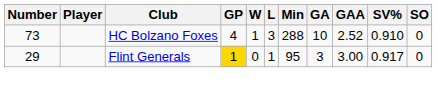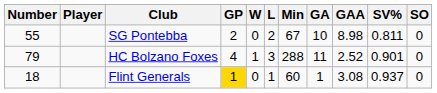 <table class="wikitable sortable" style="text-align:center; padding:4px; border-spacing=0;">
 <tr>
 <th>Number</th>
 <th>Player</th>
 <th>Club</th>
 <th>GP</th>
 <th>W</th>
 <th>L</th>
 <th>Min</th>
 <th>GA</th>
 <th>GAA</th>
 <th>SV%</th>
 <th>SO</th>
 </tr>
 <tr>
-<td>73</td>
+<td>55</td>
+<td align=left></td>
+<td align=left><a href='#'>SG Pontebba</a></td>
+<td>2</td>
+<td>0</td>
+<td>2</td>
+<td>67</td>
+<td>10</td>
+<td>8.98</td>
+<td>0.811</td>
+<td>0</td>
+</tr>
+<tr>
+<td>79</td>
 <td align=left></td>
 <td align=left><a href='#'>HC Bolzano Foxes</a></td>
 <td>4</td>
 <td>1</td>
 <td>3</td>
 <td>288</td>
-<td>10</td>
+<td>11</td>
 <td>2.52</td>
-<td>0.910</td>
+<td>0.901</td>
 <td>0</td>
 </tr>
 <tr>
-<td>29</td>
+<td>18</td>
 <td align=left></td>
 <td align=left><a href='#'>Flint Generals</a></td>
 <td style="background: gold;">1</td>
 <td>0</td>
 <td>1</td>
-<td>95</td>
-<td>3</td>
-<td>3.00</td>
-<td>0.917</td>
+<td>60</td>
+<td>1</td>
+<td>3.08</td>
+<td>0.937</td>
 <td>0</td>
 </tr>
 </table>
